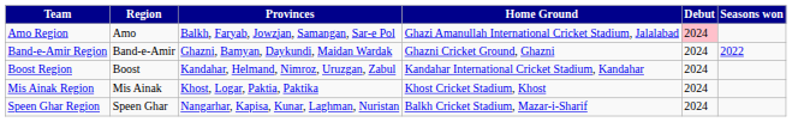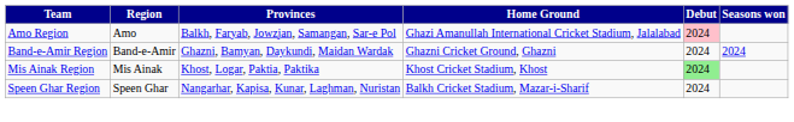 <table class="wikitable sortable">
 <tr>
 <th style="color:#fff; background:#00008b;">Team</th>
 <th style="color:#fff; background:#00008b;">Region</th>
 <th style="color:#fff; background:#00008b;">Provinces</th>
 <th style="color:#fff; background:#00008b;">Home Ground</th>
 <th style="color:#fff; background:#00008b;">Debut</th>
 <th style="color:#fff; background:#00008b;">Seasons won</th>
 </tr>
 <tr>
 <td><a href='#'>Amo Region</a></td>
 <td>Amo</td>
 <td><a href='#'>Balkh</a>, <a href='#'>Faryab</a>, <a href='#'>Jowzjan</a>, <a href='#'>Samangan</a>, <a href='#'>Sar-e Pol</a></td>
 <td><a href='#'>Ghazi Amanullah International Cricket Stadium</a>, <a href='#'>Jalalabad</a></td>
 <td style="background: pink;">2024</td>
 <td></td>
 </tr>
 <tr>
 <td><a href='#'>Band-e-Amir Region</a></td>
 <td>Band-e-Amir</td>
 <td><a href='#'>Ghazni</a>, <a href='#'>Bamyan</a>, <a href='#'>Daykundi</a>, <a href='#'>Maidan Wardak</a></td>
 <td><a href='#'>Ghazni Cricket Ground</a>, <a href='#'>Ghazni</a></td>
 <td>2024</td>
-<td><a href='#'>2022</a></td>
-</tr>
-<tr>
-<td><a href='#'>Boost Region</a></td>
-<td>Boost</td>
-<td><a href='#'>Kandahar</a>, <a href='#'>Helmand</a>, <a href='#'>Nimroz</a>, <a href='#'>Uruzgan</a>, <a href='#'>Zabul</a></td>
-<td><a href='#'>Kandahar International Cricket Stadium</a>, <a href='#'>Kandahar</a></td>
-<td>2024</td>
-<td></td>
+<td><a href='#'>2024</a></td>
 </tr>
 <tr>
 <td><a href='#'>Mis Ainak Region</a></td>
 <td>Mis Ainak</td>
 <td><a href='#'>Khost</a>, <a href='#'>Logar</a>, <a href='#'>Paktia</a>, <a href='#'>Paktika</a></td>
 <td><a href='#'>Khost Cricket Stadium</a>, <a href='#'>Khost</a></td>
-<td>2024</td>
+<td style="background: lightgreen;">2024</td>
 <td></td>
 </tr>
 <tr>
 <td><a href='#'>Speen Ghar Region</a></td>
 <td>Speen Ghar</td>
 <td><a href='#'>Nangarhar</a>, <a href='#'>Kapisa</a>, <a href='#'>Kunar</a>, <a href='#'>Laghman</a>, <a href='#'>Nuristan</a></td>
 <td><a href='#'>Balkh Cricket Stadium</a>, <a href='#'>Mazar-i-Sharif</a></td>
 <td>2024</td>
 <td></td>
 </tr>
 </table>
